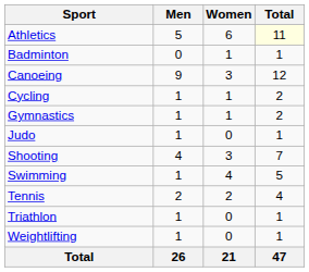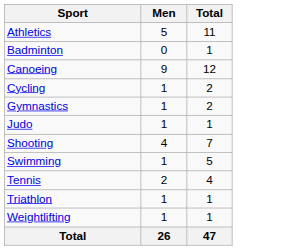 <table class="wikitable sortable" style="text-align:center">
 <tr>
 <th width=180>Sport</th>
 <th width=55>Men</th>
-<th width=55>Women</th>
 <th width=55>Total</th>
 </tr>
 <tr>
 <td align=left><a href='#'>Athletics</a></td>
 <td>5</td>
-<td>6</td>
-<td style="background: lightyellow;">11</td>
+<td>11</td>
 </tr>
 <tr>
 <td align=left><a href='#'>Badminton</a></td>
 <td>0</td>
 <td>1</td>
-<td>1</td>
 </tr>
 <tr>
 <td align=left><a href='#'>Canoeing</a></td>
 <td>9</td>
-<td>3</td>
 <td>12</td>
 </tr>
 <tr>
 <td align=left><a href='#'>Cycling</a></td>
-<td>1</td>
 <td>1</td>
 <td>2</td>
 </tr>
 <tr>
 <td align=left><a href='#'>Gymnastics</a></td>
 <td>1</td>
-<td>1</td>
 <td>2</td>
 </tr>
 <tr>
 <td align=left><a href='#'>Judo</a></td>
 <td>1</td>
-<td>0</td>
 <td>1</td>
 </tr>
 <tr>
 <td align=left><a href='#'>Shooting</a></td>
 <td>4</td>
-<td>3</td>
 <td>7</td>
 </tr>
 <tr>
 <td align=left><a href='#'>Swimming</a></td>
 <td>1</td>
-<td>4</td>
 <td>5</td>
 </tr>
 <tr>
 <td align=left><a href='#'>Tennis</a></td>
-<td>2</td>
 <td>2</td>
 <td>4</td>
 </tr>
 <tr>
 <td align=left><a href='#'>Triathlon</a></td>
 <td>1</td>
-<td>0</td>
 <td>1</td>
 </tr>
 <tr>
 <td align=left><a href='#'>Weightlifting</a></td>
 <td>1</td>
-<td>0</td>
 <td>1</td>
 </tr>
 <tr class="sortbottom">
 <th>Total</th>
 <th>26</th>
-<th>21</th>
 <th>47</th>
 </tr>
 </table>
